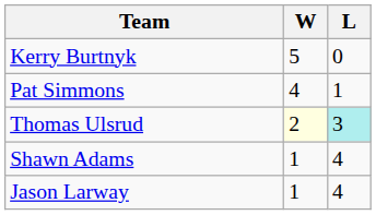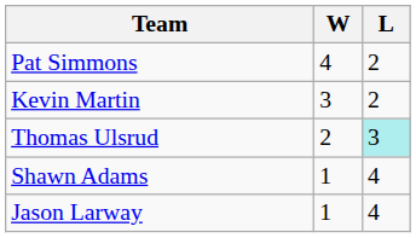 <table class="wikitable">
 <tr>
 <th width="200px">Team</th>
 <th width="25px">W</th>
 <th width="25px">L</th>
 </tr>
 <tr>
-<td> <a href='#'>Kerry Burtnyk</a></td>
-<td>5</td>
-<td>0</td>
+<td> <a href='#'>Pat Simmons</a></td>
+<td>4</td>
+<td>2</td>
 </tr>
 <tr>
-<td> <a href='#'>Pat Simmons</a></td>
-<td>4</td>
-<td>1</td>
+<td> <a href='#'>Kevin Martin</a></td>
+<td>3</td>
+<td>2</td>
 </tr>
 <tr>
 <td> <a href='#'>Thomas Ulsrud</a></td>
-<td style="background: lightyellow;">2</td>
+<td>2</td>
 <td style="background: paleturquoise;">3</td>
 </tr>
 <tr>
 <td> <a href='#'>Shawn Adams</a></td>
 <td>1</td>
 <td>4</td>
 </tr>
 <tr>
 <td> <a href='#'>Jason Larway</a></td>
 <td>1</td>
 <td>4</td>
 </tr>
 </table>
